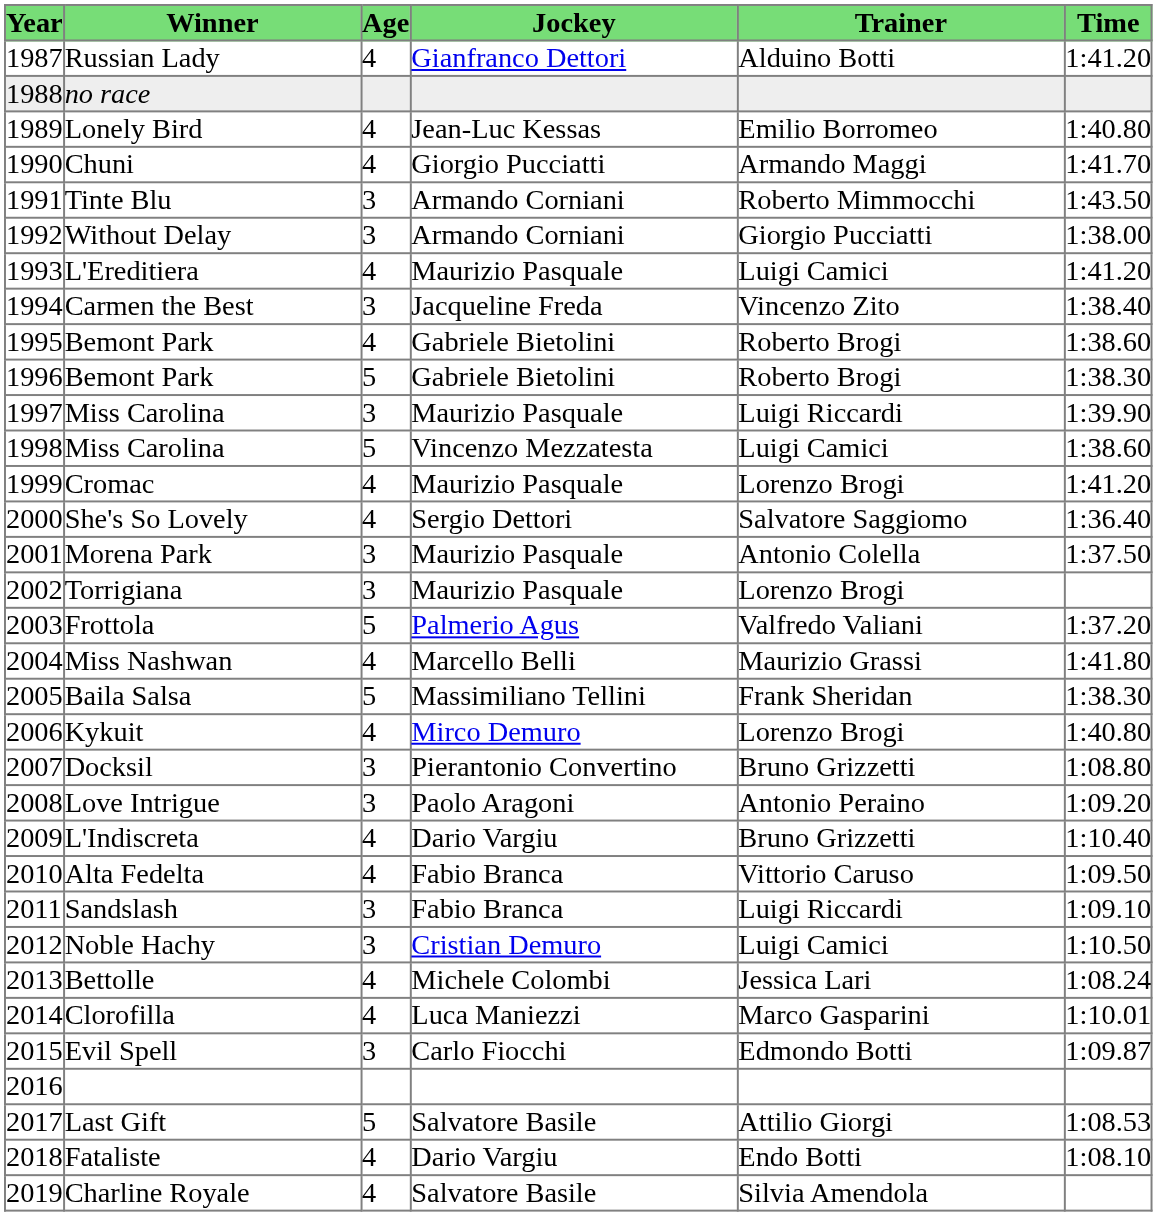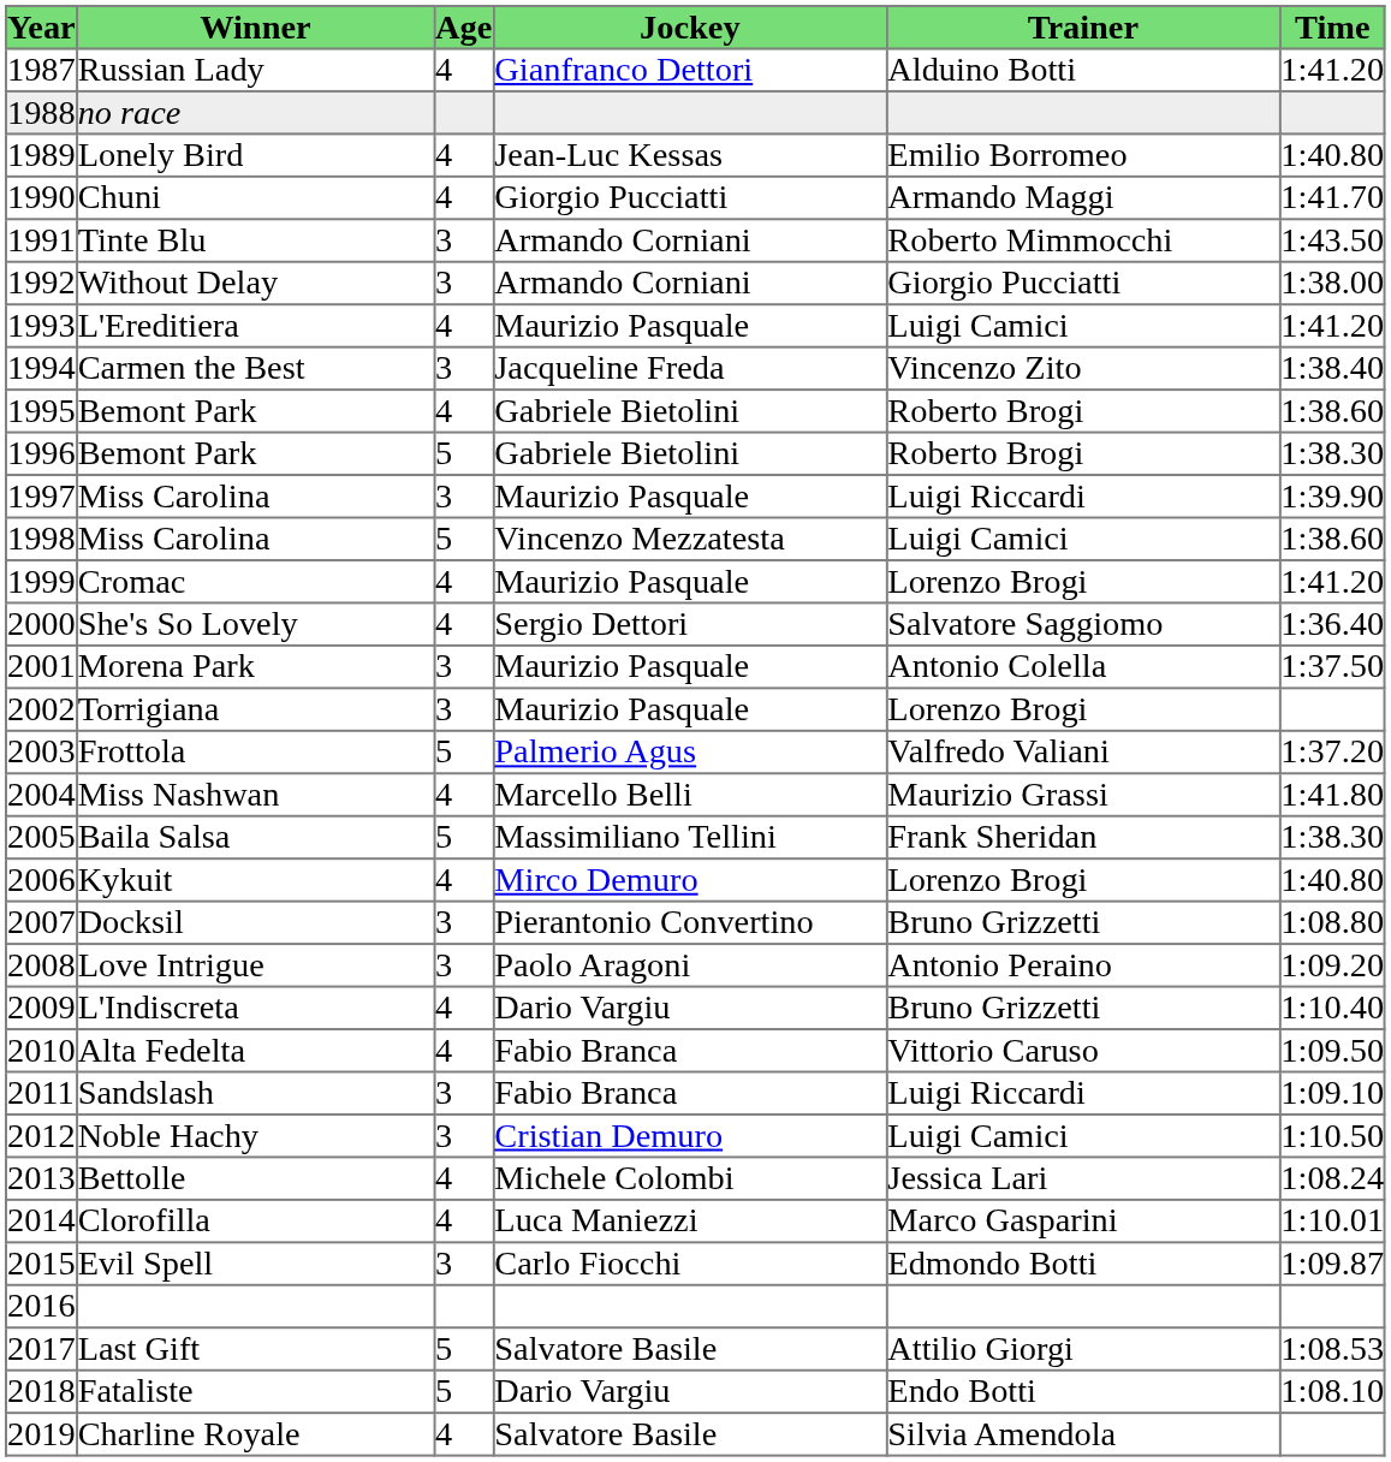 <table class = "sortable" | border="1" cellpadding="0" style="border-collapse: collapse; font-size:90%">
 <tr bgcolor="#77dd77" align="center">
 <th>Year</th>
 <th>Winner</th>
 <th>Age</th>
 <th>Jockey</th>
 <th>Trainer</th>
 <th>Time</th>
 </tr>
 <tr>
 <td>1987</td>
 <td width=150px>Russian Lady</td>
 <td>4</td>
 <td width=165px><a href='#'>Gianfranco Dettori</a></td>
 <td width=165px>Alduino Botti</td>
 <td>1:41.20</td>
 </tr>
 <tr bgcolor="#eeeeee">
 <td>1988</td>
 <td><em>no race</em></td>
 <td></td>
 <td></td>
 <td></td>
 <td></td>
 </tr>
 <tr>
 <td>1989</td>
 <td>Lonely Bird</td>
 <td>4</td>
 <td>Jean-Luc Kessas</td>
 <td>Emilio Borromeo</td>
 <td>1:40.80</td>
 </tr>
 <tr>
 <td>1990</td>
 <td>Chuni</td>
 <td>4</td>
 <td>Giorgio Pucciatti</td>
 <td>Armando Maggi</td>
 <td>1:41.70</td>
 </tr>
 <tr>
 <td>1991</td>
 <td>Tinte Blu</td>
 <td>3</td>
 <td>Armando Corniani</td>
 <td>Roberto Mimmocchi</td>
 <td>1:43.50</td>
 </tr>
 <tr>
 <td>1992</td>
 <td>Without Delay</td>
 <td>3</td>
 <td>Armando Corniani</td>
 <td>Giorgio Pucciatti</td>
 <td>1:38.00</td>
 </tr>
 <tr>
 <td>1993</td>
 <td>L'Ereditiera</td>
 <td>4</td>
 <td>Maurizio Pasquale</td>
 <td>Luigi Camici</td>
 <td>1:41.20</td>
 </tr>
 <tr>
 <td>1994</td>
 <td>Carmen the Best</td>
 <td>3</td>
 <td>Jacqueline Freda</td>
 <td>Vincenzo Zito</td>
 <td>1:38.40</td>
 </tr>
 <tr>
 <td>1995</td>
 <td>Bemont Park</td>
 <td>4</td>
 <td>Gabriele Bietolini</td>
 <td>Roberto Brogi</td>
 <td>1:38.60</td>
 </tr>
 <tr>
 <td>1996</td>
 <td>Bemont Park</td>
 <td>5</td>
 <td>Gabriele Bietolini</td>
 <td>Roberto Brogi</td>
 <td>1:38.30</td>
 </tr>
 <tr>
 <td>1997</td>
 <td>Miss Carolina</td>
 <td>3</td>
 <td>Maurizio Pasquale</td>
 <td>Luigi Riccardi</td>
 <td>1:39.90</td>
 </tr>
 <tr>
 <td>1998</td>
 <td>Miss Carolina</td>
 <td>5</td>
 <td>Vincenzo Mezzatesta</td>
 <td>Luigi Camici</td>
 <td>1:38.60</td>
 </tr>
 <tr>
 <td>1999</td>
 <td>Cromac</td>
 <td>4</td>
 <td>Maurizio Pasquale</td>
 <td>Lorenzo Brogi</td>
 <td>1:41.20</td>
 </tr>
 <tr>
 <td>2000</td>
 <td>She's So Lovely</td>
 <td>4</td>
 <td>Sergio Dettori</td>
 <td>Salvatore Saggiomo</td>
 <td>1:36.40</td>
 </tr>
 <tr>
 <td>2001</td>
 <td>Morena Park</td>
 <td>3</td>
 <td>Maurizio Pasquale</td>
 <td>Antonio Colella</td>
 <td>1:37.50</td>
 </tr>
 <tr>
 <td>2002</td>
 <td>Torrigiana</td>
 <td>3</td>
 <td>Maurizio Pasquale</td>
 <td>Lorenzo Brogi</td>
 <td></td>
 </tr>
 <tr>
 <td>2003</td>
 <td>Frottola</td>
 <td>5</td>
 <td><a href='#'>Palmerio Agus</a></td>
 <td>Valfredo Valiani</td>
 <td>1:37.20</td>
 </tr>
 <tr>
 <td>2004</td>
 <td>Miss Nashwan</td>
 <td>4</td>
 <td>Marcello Belli</td>
 <td>Maurizio Grassi</td>
 <td>1:41.80</td>
 </tr>
 <tr>
 <td>2005</td>
 <td>Baila Salsa</td>
 <td>5</td>
 <td>Massimiliano Tellini</td>
 <td>Frank Sheridan</td>
 <td>1:38.30</td>
 </tr>
 <tr>
 <td>2006</td>
 <td>Kykuit</td>
 <td>4</td>
 <td><a href='#'>Mirco Demuro</a></td>
 <td>Lorenzo Brogi</td>
 <td>1:40.80</td>
 </tr>
 <tr>
 <td>2007</td>
 <td>Docksil</td>
 <td>3</td>
 <td>Pierantonio Convertino</td>
 <td>Bruno Grizzetti</td>
 <td>1:08.80</td>
 </tr>
 <tr>
 <td>2008</td>
 <td>Love Intrigue</td>
 <td>3</td>
 <td>Paolo Aragoni</td>
 <td>Antonio Peraino</td>
 <td>1:09.20</td>
 </tr>
 <tr>
 <td>2009</td>
 <td>L'Indiscreta</td>
 <td>4</td>
 <td>Dario Vargiu</td>
 <td>Bruno Grizzetti</td>
 <td>1:10.40</td>
 </tr>
 <tr>
 <td>2010</td>
 <td>Alta Fedelta</td>
 <td>4</td>
 <td>Fabio Branca</td>
 <td>Vittorio Caruso</td>
 <td>1:09.50</td>
 </tr>
 <tr>
 <td>2011</td>
 <td>Sandslash</td>
 <td>3</td>
 <td>Fabio Branca</td>
 <td>Luigi Riccardi</td>
 <td>1:09.10</td>
 </tr>
 <tr>
 <td>2012</td>
 <td>Noble Hachy</td>
 <td>3</td>
 <td><a href='#'>Cristian Demuro</a></td>
 <td>Luigi Camici</td>
 <td>1:10.50</td>
 </tr>
 <tr>
 <td>2013</td>
 <td>Bettolle</td>
 <td>4</td>
 <td>Michele Colombi</td>
 <td>Jessica Lari</td>
 <td>1:08.24</td>
 </tr>
 <tr>
 <td>2014</td>
 <td>Clorofilla</td>
 <td>4</td>
 <td>Luca Maniezzi</td>
 <td>Marco Gasparini</td>
 <td>1:10.01</td>
 </tr>
 <tr>
 <td>2015</td>
 <td>Evil Spell</td>
 <td>3</td>
 <td>Carlo Fiocchi</td>
 <td>Edmondo Botti</td>
 <td>1:09.87</td>
 </tr>
 <tr>
 <td>2016</td>
 <td></td>
 <td></td>
 <td></td>
 <td></td>
 <td></td>
 </tr>
 <tr>
 <td>2017</td>
 <td>Last Gift</td>
 <td>5</td>
 <td>Salvatore Basile</td>
 <td>Attilio Giorgi</td>
 <td>1:08.53</td>
 </tr>
 <tr>
 <td>2018</td>
 <td>Fataliste</td>
-<td>4</td>
+<td>5</td>
 <td>Dario Vargiu</td>
 <td>Endo Botti</td>
 <td>1:08.10</td>
 </tr>
 <tr>
 <td>2019</td>
 <td>Charline Royale</td>
 <td>4</td>
 <td>Salvatore Basile</td>
 <td>Silvia Amendola</td>
 <td></td>
 </tr>
 </table>
